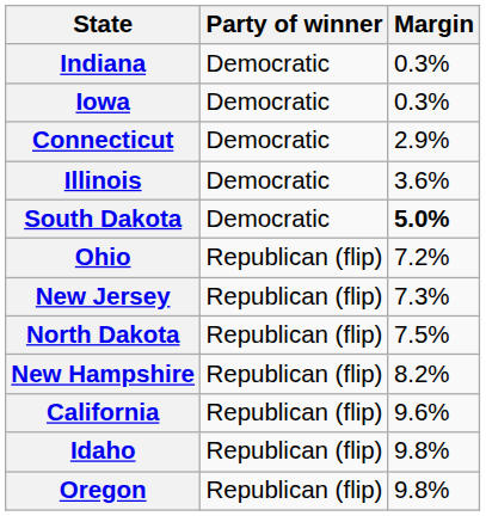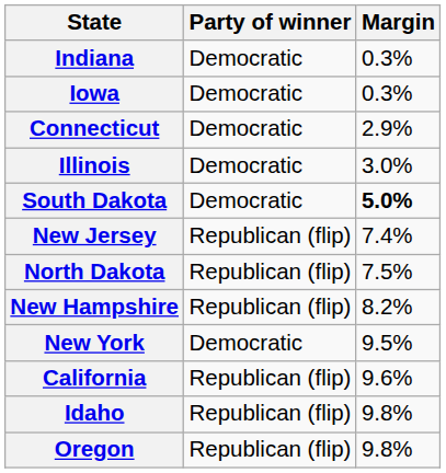 <table class="wikitable sortable">
 <tr>
 <th>State</th>
 <th>Party of winner</th>
 <th>Margin</th>
 </tr>
 <tr>
 <th><a href='#'>Indiana</a></th>
 <td data-sort-value=-0.5 >Democratic</td>
 <td>0.3%</td>
 </tr>
 <tr>
 <th><a href='#'>Iowa</a></th>
 <td data-sort-value=-0.5 >Democratic</td>
 <td>0.3%</td>
 </tr>
 <tr>
 <th><a href='#'>Connecticut</a></th>
 <td data-sort-value=-0.5 >Democratic</td>
 <td>2.9%</td>
 </tr>
 <tr>
 <th><a href='#'>Illinois</a></th>
 <td data-sort-value=-0.5 >Democratic</td>
-<td>3.6%</td>
+<td>3.0%</td>
 </tr>
 <tr>
 <th><a href='#'>South Dakota</a></th>
 <td data-sort-value=-0.5 >Democratic</td>
 <td><strong>5.0%</strong></td>
 </tr>
 <tr>
-<th><a href='#'>Ohio</a></th>
-<td data-sort-value=-0.5 >Republican (flip)</td>
-<td>7.2%</td>
-</tr>
-<tr>
 <th><a href='#'>New Jersey</a></th>
 <td data-sort-value=-0.5 >Republican (flip)</td>
-<td>7.3%</td>
+<td>7.4%</td>
 </tr>
 <tr>
 <th><a href='#'>North Dakota</a></th>
 <td data-sort-value=-0.5 >Republican (flip)</td>
 <td>7.5%</td>
 </tr>
 <tr>
 <th><a href='#'>New Hampshire</a></th>
 <td data-sort-value=-0.5 >Republican (flip)</td>
 <td>8.2%</td>
+</tr>
+<tr>
+<th><a href='#'>New York</a></th>
+<td data-sort-value=-0.5 >Democratic</td>
+<td>9.5%</td>
 </tr>
 <tr>
 <th><a href='#'>California</a></th>
 <td data-sort-value=-0.5 >Republican (flip)</td>
 <td>9.6%</td>
 </tr>
 <tr>
 <th><a href='#'>Idaho</a></th>
 <td data-sort-value=-0.5 >Republican (flip)</td>
 <td>9.8%</td>
 </tr>
 <tr>
 <th><a href='#'>Oregon</a></th>
 <td data-sort-value=-0.5 >Republican (flip)</td>
 <td>9.8%</td>
 </tr>
 </table>
